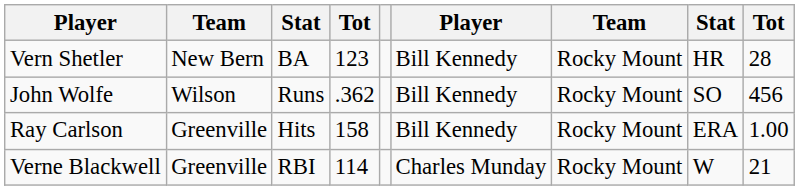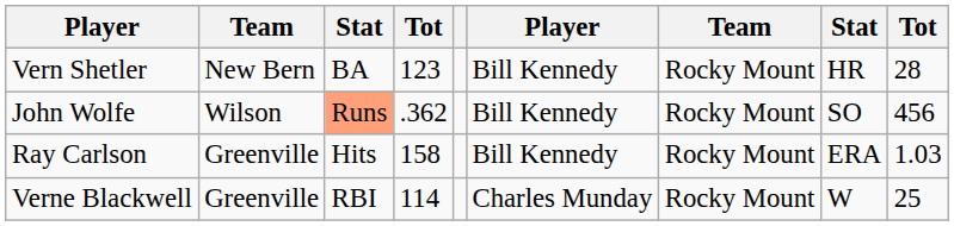 <table class="wikitable">
 <tr>
 <th>Player</th>
 <th>Team</th>
 <th>Stat</th>
 <th>Tot</th>
 <th></th>
 <th>Player</th>
 <th>Team</th>
 <th>Stat</th>
 <th>Tot</th>
 </tr>
 <tr>
 <td>Vern Shetler</td>
 <td>New Bern</td>
 <td>BA</td>
 <td>123</td>
 <td></td>
 <td>Bill Kennedy</td>
 <td>Rocky Mount</td>
 <td>HR</td>
 <td>28</td>
 </tr>
 <tr>
 <td>John Wolfe</td>
 <td>Wilson</td>
-<td>Runs</td>
+<td style="background: lightsalmon;">Runs</td>
 <td>.362</td>
 <td></td>
 <td>Bill Kennedy</td>
 <td>Rocky Mount</td>
 <td>SO</td>
 <td>456</td>
 </tr>
 <tr>
 <td>Ray Carlson</td>
 <td>Greenville</td>
 <td>Hits</td>
 <td>158</td>
 <td></td>
 <td>Bill Kennedy</td>
 <td>Rocky Mount</td>
 <td>ERA</td>
-<td>1.00</td>
+<td>1.03</td>
 </tr>
 <tr>
 <td>Verne Blackwell</td>
 <td>Greenville</td>
 <td>RBI</td>
 <td>114</td>
 <td></td>
 <td>Charles Munday</td>
 <td>Rocky Mount</td>
 <td>W</td>
-<td>21</td>
+<td>25</td>
 </tr>
 </table>
